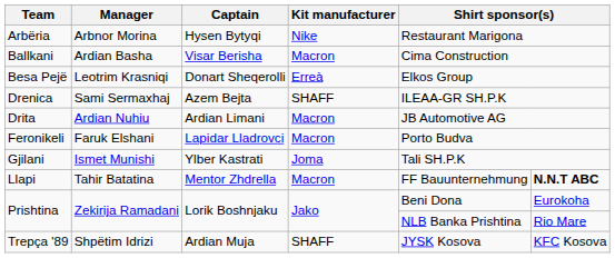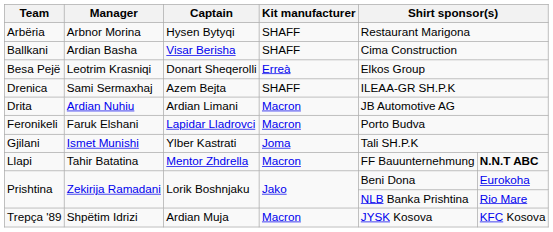 <table class="wikitable">
 <tr>
 <th>Team</th>
 <th>Manager</th>
 <th>Captain</th>
 <th>Kit manufacturer</th>
 <th colspan="2">Shirt sponsor(s)</th>
 </tr>
 <tr>
 <td>Arbëria</td>
 <td> Arbnor Morina</td>
 <td> Hysen Bytyqi</td>
-<td> <a href='#'>Nike</a></td>
+<td> SHAFF</td>
 <td colspan="2"> Restaurant Marigona</td>
 </tr>
 <tr>
 <td>Ballkani</td>
 <td> Ardian Basha</td>
 <td> <a href='#'>Visar Berisha</a></td>
-<td> <a href='#'>Macron</a></td>
+<td> SHAFF</td>
 <td colspan="2"> Cima Construction</td>
 </tr>
 <tr>
 <td>Besa Pejë</td>
 <td> Leotrim Krasniqi</td>
 <td> Donart Sheqerolli</td>
 <td> <a href='#'>Erreà</a></td>
 <td colspan="2"> Elkos Group</td>
 </tr>
 <tr>
 <td>Drenica</td>
 <td> Sami Sermaxhaj</td>
 <td> Azem Bejta</td>
 <td> SHAFF</td>
 <td colspan="2"> ILEAA-GR SH.P.K</td>
 </tr>
 <tr>
 <td>Drita</td>
 <td> <a href='#'>Ardian Nuhiu</a></td>
 <td> Ardian Limani</td>
 <td> <a href='#'>Macron</a></td>
 <td colspan="2"> JB Automotive AG</td>
 </tr>
 <tr>
 <td>Feronikeli</td>
 <td> Faruk Elshani</td>
 <td> <a href='#'>Lapidar Lladrovci</a></td>
 <td> <a href='#'>Macron</a></td>
 <td colspan="2"> Porto Budva</td>
 </tr>
 <tr>
 <td>Gjilani</td>
 <td> <a href='#'>Ismet Munishi</a></td>
 <td> Ylber Kastrati</td>
 <td> <a href='#'>Joma</a></td>
 <td colspan="4"> Tali SH.P.K</td>
 </tr>
 <tr>
 <td>Llapi</td>
 <td> Tahir Batatina</td>
 <td> <a href='#'>Mentor Zhdrella</a></td>
 <td> <a href='#'>Macron</a></td>
 <td> FF Bauunternehmung</td>
 <td><strong> N.N.T ABC</strong></td>
 </tr>
 <tr>
 <td rowspan="2">Prishtina</td>
 <td rowspan="2"> <a href='#'>Zekirija Ramadani</a></td>
 <td rowspan="2"> Lorik Boshnjaku</td>
 <td rowspan="2"> <a href='#'>Jako</a></td>
 <td> Beni Dona</td>
 <td> <a href='#'>Eurokoha</a></td>
 </tr>
 <tr>
 <td> <a href='#'>NLB</a> Banka Prishtina</td>
 <td> <a href='#'>Rio Mare</a></td>
 </tr>
 <tr>
 <td>Trepça '89</td>
 <td> Shpëtim Idrizi</td>
 <td> Ardian Muja</td>
-<td> SHAFF</td>
+<td> <a href='#'>Macron</a></td>
 <td> <a href='#'>JYSK</a> Kosova</td>
 <td> <a href='#'>KFC</a> Kosova</td>
 </tr>
 </table>
